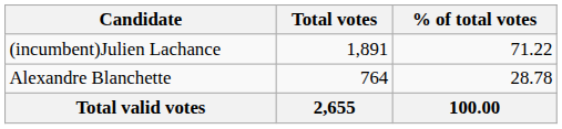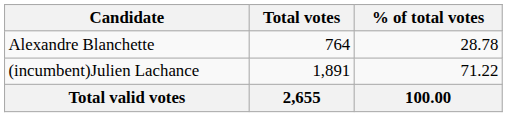 <table style="width:475px;" class="wikitable">
 <tr bgcolor="#EEEEEE">
 <th align="left">Candidate</th>
 <th align="right">Total votes</th>
 <th align="right">% of total votes</th>
 </tr>
 <tr>
+<td align="left">Alexandre Blanchette</td>
+<td align="right">764</td>
+<td align="right">28.78</td>
+</tr>
+<tr>
 <td align="left">(incumbent)Julien Lachance</td>
 <td align="right">1,891</td>
 <td align="right">71.22</td>
-</tr>
-<tr>
-<td align="left">Alexandre Blanchette</td>
-<td align="right">764</td>
-<td align="right">28.78</td>
 </tr>
 <tr bgcolor="#EEEEEE">
 <th align="left">Total valid votes</th>
 <th align="right">2,655</th>
 <th align="right">100.00</th>
 </tr>
 </table>
